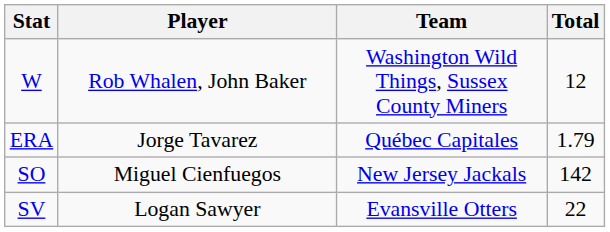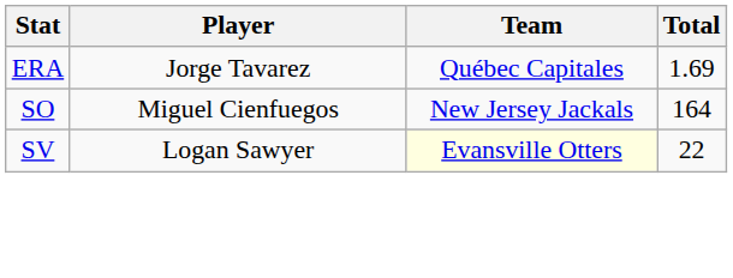 <table class="wikitable"  style="width:50%; text-align:center;">
 <tr>
 <th style="width:5%;">Stat</th>
 <th style="width:55%;">Player</th>
 <th style="width:55%;">Team</th>
 <th style="width:5%;">Total</th>
 </tr>
 <tr>
-<td><a href='#'>W</a></td>
-<td><a href='#'>Rob Whalen</a>, John Baker</td>
-<td><a href='#'>Washington Wild Things</a>, <a href='#'>Sussex County Miners</a></td>
-<td>12</td>
-</tr>
-<tr>
 <td><a href='#'>ERA</a></td>
 <td>Jorge Tavarez</td>
 <td><a href='#'>Québec Capitales</a></td>
-<td>1.79</td>
+<td>1.69</td>
 </tr>
 <tr>
 <td><a href='#'>SO</a></td>
 <td>Miguel Cienfuegos</td>
 <td><a href='#'>New Jersey Jackals</a></td>
-<td>142</td>
+<td>164</td>
 </tr>
 <tr>
 <td><a href='#'>SV</a></td>
 <td>Logan Sawyer</td>
-<td><a href='#'>Evansville Otters</a></td>
+<td style="background: lightyellow;"><a href='#'>Evansville Otters</a></td>
 <td>22</td>
 </tr>
 </table>
